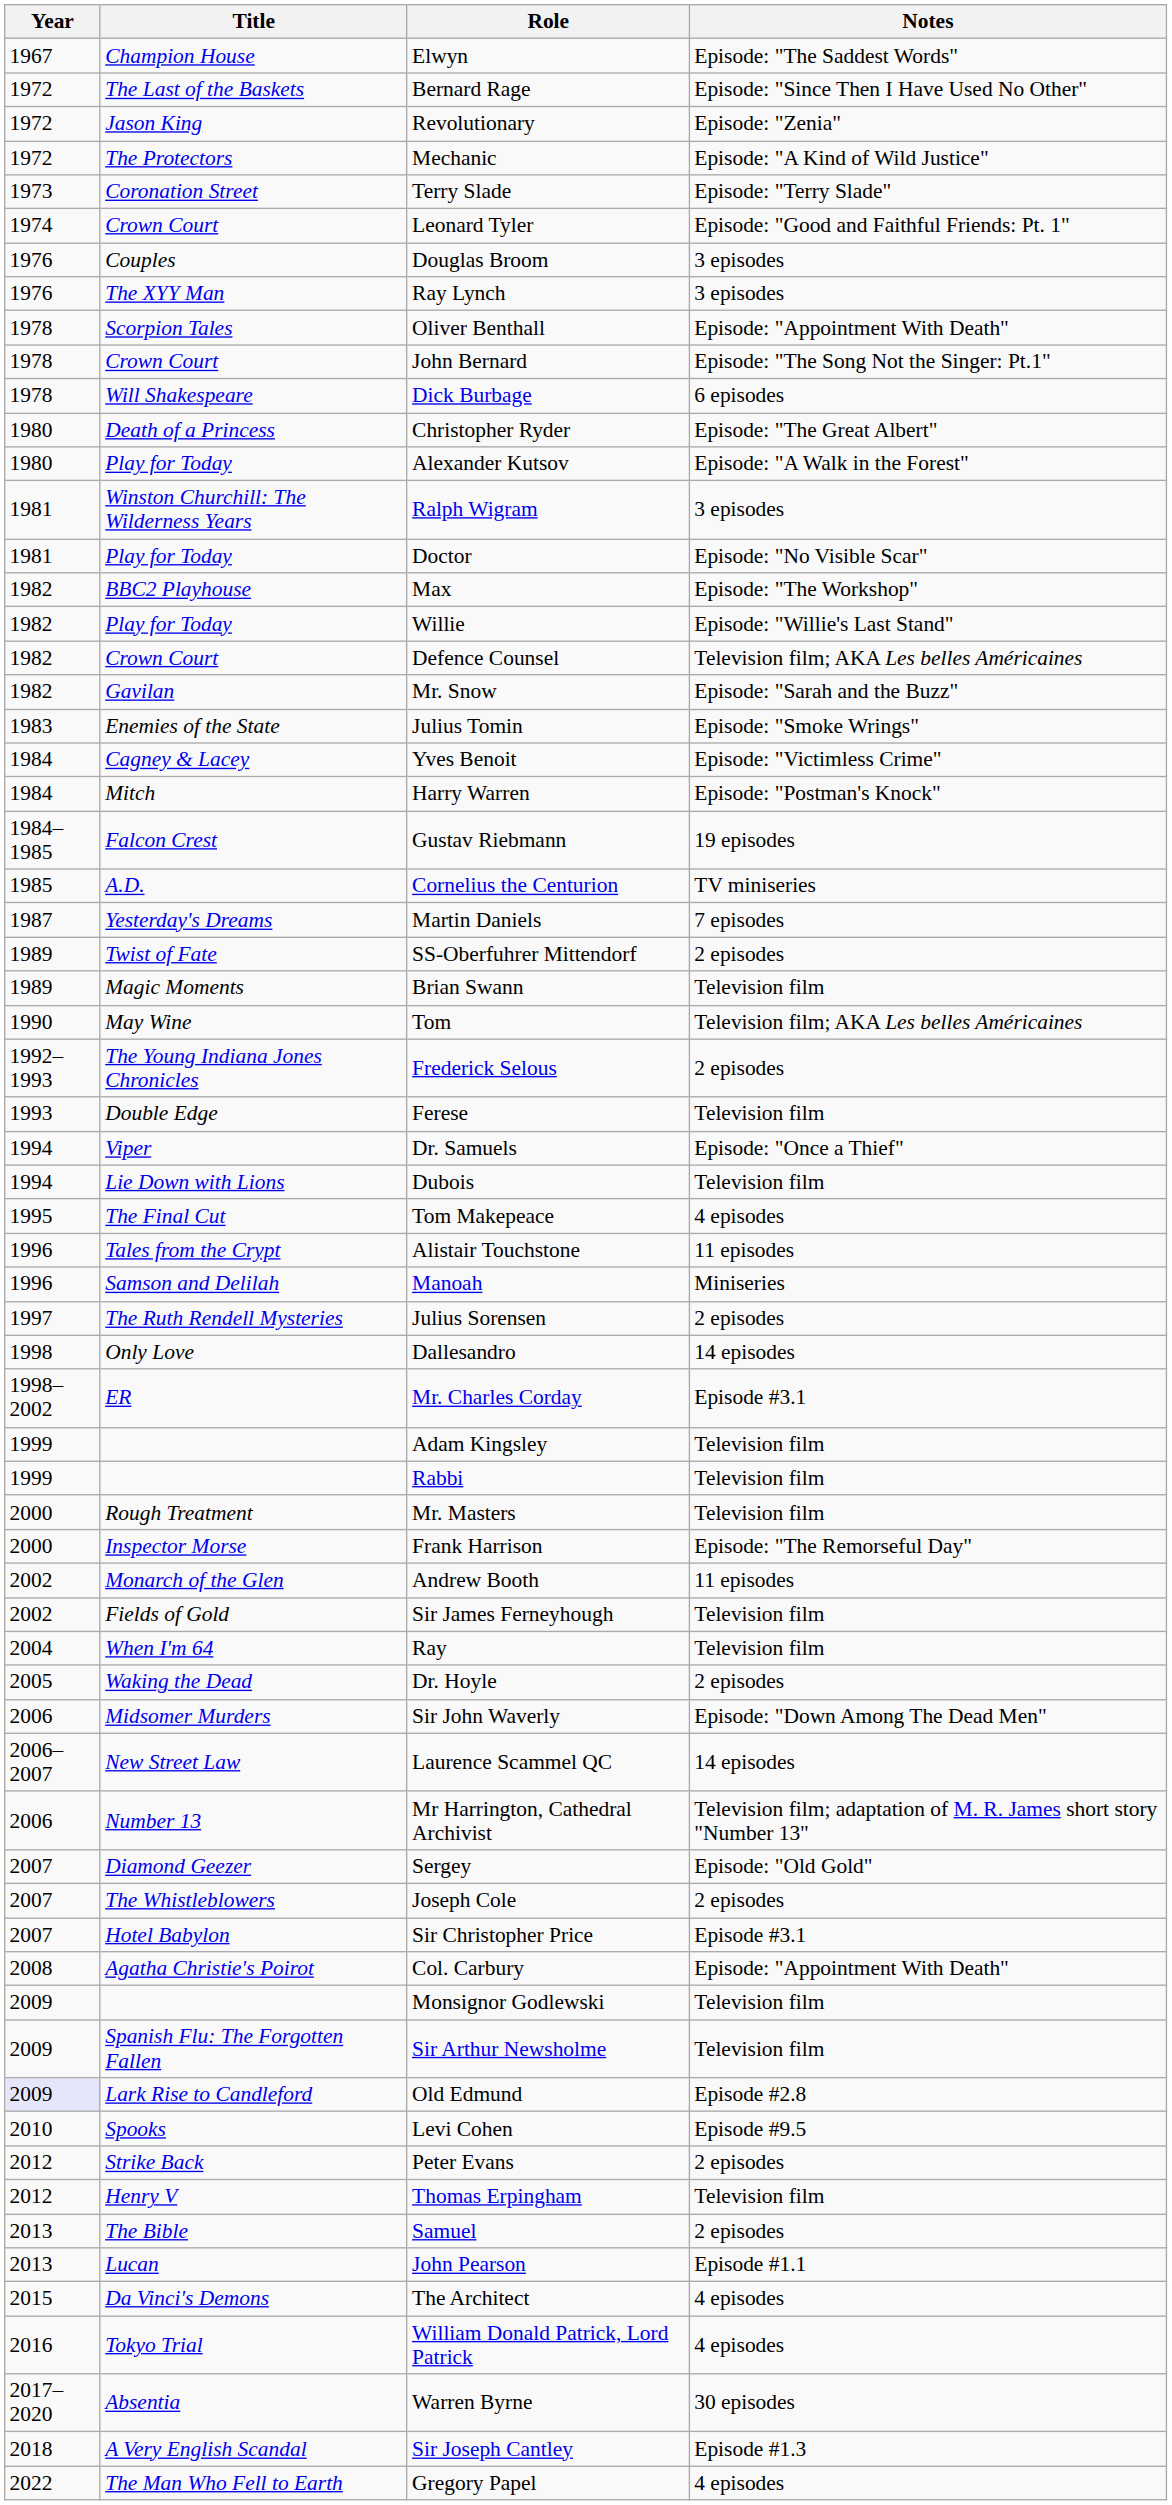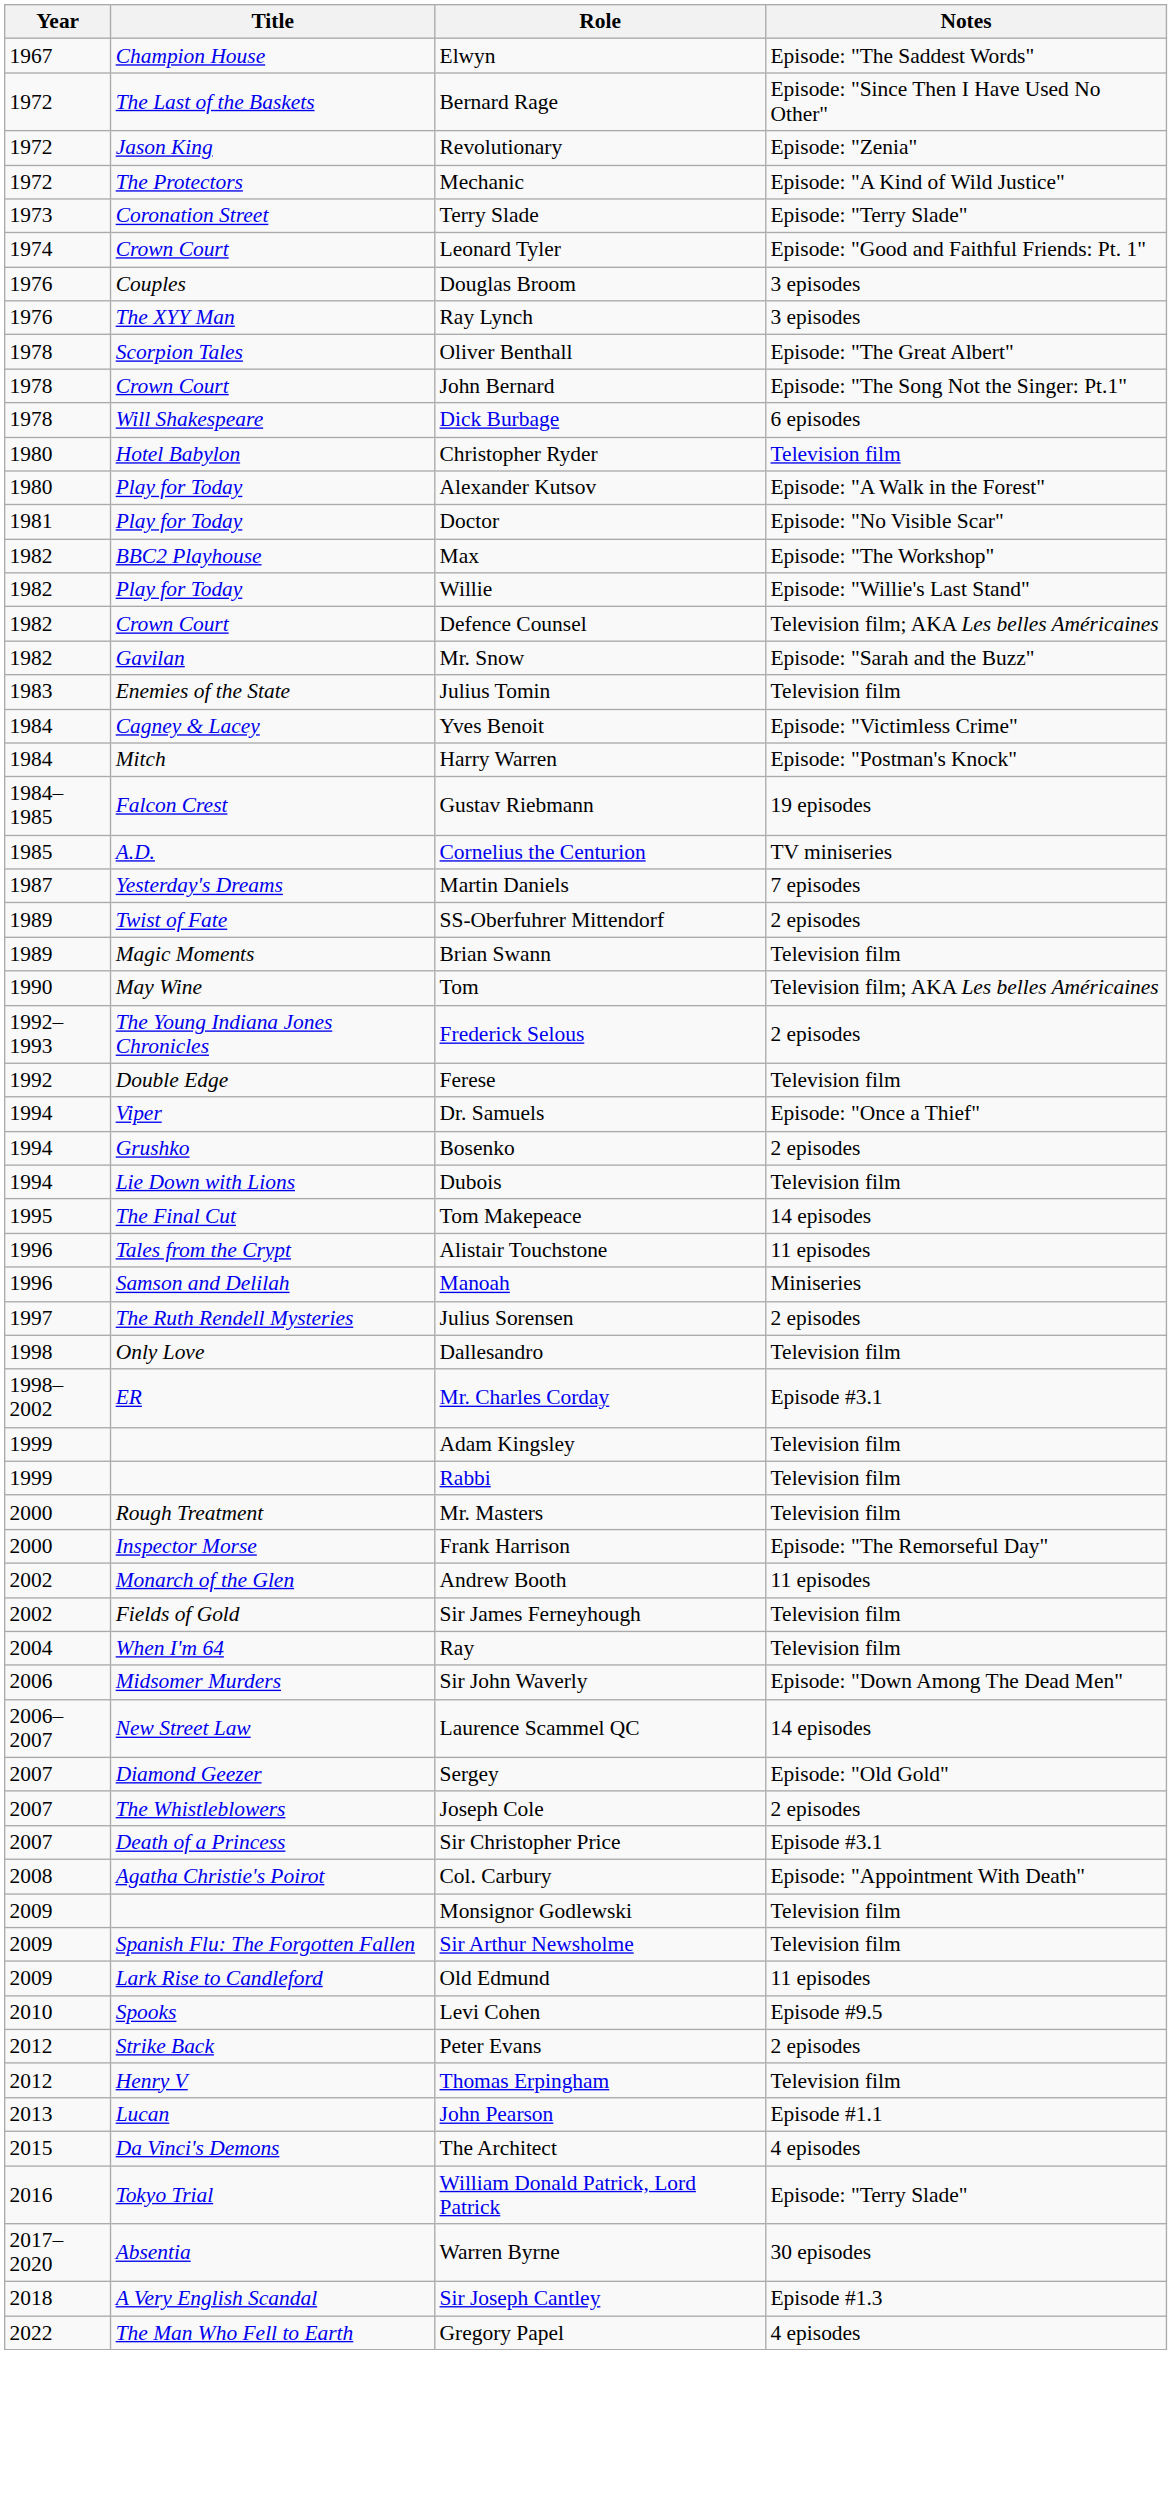 <table class="wikitable sortable">
 <tr>
 <th>Year</th>
 <th>Title</th>
 <th>Role</th>
 <th>Notes</th>
 </tr>
 <tr>
 <td>1967</td>
 <td><em><a href='#'>Champion House</a></em></td>
 <td>Elwyn</td>
 <td>Episode: "The Saddest Words"</td>
 </tr>
 <tr>
 <td>1972</td>
 <td><em><a href='#'>The Last of the Baskets</a></em></td>
 <td>Bernard Rage</td>
 <td>Episode: "Since Then I Have Used No Other"</td>
 </tr>
 <tr>
 <td>1972</td>
 <td><em><a href='#'>Jason King</a></em></td>
 <td>Revolutionary</td>
 <td>Episode: "Zenia"</td>
 </tr>
 <tr>
 <td>1972</td>
 <td><em><a href='#'>The Protectors</a></em></td>
 <td>Mechanic</td>
 <td>Episode: "A Kind of Wild Justice"</td>
 </tr>
 <tr>
 <td>1973</td>
 <td><em><a href='#'>Coronation Street</a></em> </td>
 <td>Terry Slade</td>
 <td>Episode: "Terry Slade"</td>
 </tr>
 <tr>
 <td>1974</td>
 <td><em><a href='#'>Crown Court</a></em></td>
 <td>Leonard Tyler</td>
 <td>Episode: "Good and Faithful Friends: Pt. 1"</td>
 </tr>
 <tr>
 <td>1976</td>
 <td><em>Couples</em></td>
 <td>Douglas Broom</td>
 <td>3 episodes</td>
 </tr>
 <tr>
 <td>1976</td>
 <td><em><a href='#'>The XYY Man</a></em></td>
 <td>Ray Lynch</td>
 <td>3 episodes</td>
 </tr>
 <tr>
 <td>1978</td>
 <td><em><a href='#'>Scorpion Tales</a></em></td>
 <td>Oliver Benthall</td>
-<td>Episode: "Appointment With Death"</td>
+<td>Episode: "The Great Albert"</td>
 </tr>
 <tr>
 <td>1978</td>
 <td><em><a href='#'>Crown Court</a></em></td>
 <td>John Bernard</td>
 <td>Episode: "The Song Not the Singer: Pt.1"</td>
 </tr>
 <tr>
 <td>1978</td>
 <td><em><a href='#'>Will Shakespeare</a></em></td>
 <td><a href='#'>Dick Burbage</a></td>
 <td>6 episodes</td>
 </tr>
 <tr>
 <td>1980</td>
-<td><em><a href='#'>Death of a Princess</a></em></td>
+<td><em><a href='#'>Hotel Babylon</a></em></td>
 <td>Christopher Ryder</td>
-<td>Episode: "The Great Albert"</td>
+<td><a href='#'>Television film</a></td>
 </tr>
 <tr>
 <td>1980</td>
 <td><em><a href='#'>Play for Today</a></em></td>
 <td>Alexander Kutsov</td>
 <td>Episode: "A Walk in the Forest"</td>
-</tr>
-<tr>
-<td>1981</td>
-<td><em><a href='#'>Winston Churchill: The Wilderness Years</a></em></td>
-<td><a href='#'>Ralph Wigram</a></td>
-<td>3 episodes</td>
 </tr>
 <tr>
 <td>1981</td>
 <td><em><a href='#'>Play for Today</a></em></td>
 <td>Doctor</td>
 <td>Episode: "No Visible Scar"</td>
 </tr>
 <tr>
 <td>1982</td>
 <td><em><a href='#'>BBC2 Playhouse</a></em></td>
 <td>Max</td>
 <td>Episode: "The Workshop"</td>
 </tr>
 <tr>
 <td>1982</td>
 <td><em><a href='#'>Play for Today</a></em></td>
 <td>Willie</td>
 <td>Episode: "Willie's Last Stand"</td>
 </tr>
 <tr>
 <td>1982</td>
 <td><em><a href='#'>Crown Court</a></em></td>
 <td>Defence Counsel</td>
 <td>Television film; AKA <em>Les belles Américaines</em></td>
 </tr>
 <tr>
 <td>1982</td>
 <td><em><a href='#'>Gavilan</a></em></td>
 <td>Mr. Snow</td>
 <td>Episode: "Sarah and the Buzz"</td>
 </tr>
 <tr>
 <td>1983</td>
 <td><em>Enemies of the State</em></td>
 <td>Julius Tomin</td>
-<td>Episode: "Smoke Wrings"</td>
+<td>Television film</td>
 </tr>
 <tr>
 <td>1984</td>
 <td><em><a href='#'>Cagney & Lacey</a></em></td>
 <td>Yves Benoit</td>
 <td>Episode: "Victimless Crime"</td>
 </tr>
 <tr>
 <td>1984</td>
 <td><em>Mitch</em></td>
 <td>Harry Warren</td>
 <td>Episode: "Postman's Knock"</td>
 </tr>
 <tr>
 <td>1984–1985</td>
 <td><em><a href='#'>Falcon Crest</a></em></td>
 <td>Gustav Riebmann</td>
 <td>19 episodes</td>
 </tr>
 <tr>
 <td>1985</td>
 <td><em><a href='#'>A.D.</a></em></td>
 <td><a href='#'>Cornelius the Centurion</a></td>
 <td>TV miniseries</td>
 </tr>
 <tr>
 <td>1987</td>
 <td><em><a href='#'>Yesterday's Dreams</a></em></td>
 <td>Martin Daniels</td>
 <td>7 episodes</td>
 </tr>
 <tr>
 <td>1989</td>
 <td><em><a href='#'>Twist of Fate</a></em></td>
 <td>SS-Oberfuhrer Mittendorf</td>
 <td>2 episodes</td>
 </tr>
 <tr>
 <td>1989</td>
 <td><em>Magic Moments</em></td>
 <td>Brian Swann</td>
 <td>Television film</td>
 </tr>
 <tr>
 <td>1990</td>
 <td><em>May Wine</em></td>
 <td>Tom</td>
 <td>Television film; AKA <em>Les belles Américaines</em></td>
 </tr>
 <tr>
 <td>1992–1993</td>
 <td><em><a href='#'>The Young Indiana Jones Chronicles</a></em></td>
 <td><a href='#'>Frederick Selous</a></td>
 <td>2 episodes</td>
 </tr>
 <tr>
-<td>1993</td>
+<td>1992</td>
 <td><em>Double Edge</em></td>
 <td>Ferese</td>
 <td>Television film</td>
 </tr>
 <tr>
 <td>1994</td>
 <td><em><a href='#'>Viper</a></em></td>
 <td>Dr. Samuels</td>
 <td>Episode: "Once a Thief"</td>
 </tr>
 <tr>
 <td>1994</td>
+<td><em><a href='#'>Grushko</a></em></td>
+<td>Bosenko</td>
+<td>2 episodes</td>
+</tr>
+<tr>
+<td>1994</td>
 <td><em><a href='#'>Lie Down with Lions</a></em></td>
 <td>Dubois</td>
 <td>Television film</td>
 </tr>
 <tr>
 <td>1995</td>
 <td><em><a href='#'>The Final Cut</a></em></td>
 <td>Tom Makepeace</td>
-<td>4 episodes</td>
+<td>14 episodes</td>
 </tr>
 <tr>
 <td>1996</td>
 <td><em><a href='#'>Tales from the Crypt</a></em></td>
 <td>Alistair Touchstone</td>
 <td>11 episodes</td>
 </tr>
 <tr>
 <td>1996</td>
 <td><em><a href='#'>Samson and Delilah</a></em></td>
 <td><a href='#'>Manoah</a></td>
 <td>Miniseries</td>
 </tr>
 <tr>
 <td>1997</td>
 <td><em><a href='#'>The Ruth Rendell Mysteries</a></em></td>
 <td>Julius Sorensen</td>
 <td>2 episodes</td>
 </tr>
 <tr>
 <td>1998</td>
 <td><em>Only Love</em></td>
 <td>Dallesandro</td>
-<td>14 episodes</td>
+<td>Television film</td>
 </tr>
 <tr>
 <td>1998–2002</td>
 <td><em><a href='#'>ER</a></em></td>
 <td><a href='#'>Mr. Charles Corday</a></td>
 <td>Episode #3.1</td>
 </tr>
 <tr>
 <td>1999</td>
 <td><em></em></td>
 <td>Adam Kingsley</td>
 <td>Television film</td>
 </tr>
 <tr>
 <td>1999</td>
 <td><em></em></td>
 <td><a href='#'>Rabbi</a></td>
 <td>Television film</td>
 </tr>
 <tr>
 <td>2000</td>
 <td><em>Rough Treatment</em></td>
 <td>Mr. Masters</td>
 <td>Television film</td>
 </tr>
 <tr>
 <td>2000</td>
 <td><em><a href='#'>Inspector Morse</a></em></td>
 <td>Frank Harrison</td>
 <td>Episode: "The Remorseful Day"</td>
 </tr>
 <tr>
 <td>2002</td>
 <td><em><a href='#'>Monarch of the Glen</a></em></td>
 <td>Andrew Booth</td>
 <td>11 episodes</td>
 </tr>
 <tr>
 <td>2002</td>
 <td><em>Fields of Gold</em></td>
 <td>Sir James Ferneyhough</td>
 <td>Television film</td>
 </tr>
 <tr>
 <td>2004</td>
 <td><em><a href='#'>When I'm 64</a></em></td>
 <td>Ray</td>
 <td>Television film</td>
 </tr>
 <tr>
-<td>2005</td>
-<td><em><a href='#'>Waking the Dead</a></em></td>
-<td>Dr. Hoyle</td>
-<td>2 episodes</td>
-</tr>
-<tr>
 <td>2006</td>
 <td><em><a href='#'>Midsomer Murders</a></em></td>
 <td>Sir John Waverly</td>
 <td>Episode: "Down Among The Dead Men"</td>
 </tr>
 <tr>
 <td>2006–2007</td>
 <td><em><a href='#'>New Street Law</a></em></td>
 <td>Laurence Scammel QC</td>
 <td>14 episodes</td>
-</tr>
-<tr>
-<td>2006</td>
-<td><em><a href='#'>Number 13</a></em></td>
-<td>Mr Harrington, Cathedral Archivist</td>
-<td>Television film; adaptation of <a href='#'>M. R. James</a> short story "Number 13"</td>
 </tr>
 <tr>
 <td>2007</td>
 <td><em><a href='#'>Diamond Geezer</a></em></td>
 <td>Sergey</td>
 <td>Episode: "Old Gold"</td>
 </tr>
 <tr>
 <td>2007</td>
 <td><em><a href='#'>The Whistleblowers</a></em></td>
 <td>Joseph Cole</td>
 <td>2 episodes</td>
 </tr>
 <tr>
 <td>2007</td>
-<td><em><a href='#'>Hotel Babylon</a></em></td>
+<td><em><a href='#'>Death of a Princess</a></em></td>
 <td>Sir Christopher Price</td>
 <td>Episode #3.1</td>
 </tr>
 <tr>
 <td>2008</td>
 <td><em><a href='#'>Agatha Christie's Poirot</a></em></td>
 <td>Col. Carbury</td>
 <td>Episode: "Appointment With Death"</td>
 </tr>
 <tr>
 <td>2009</td>
 <td><em></em></td>
 <td>Monsignor Godlewski</td>
 <td>Television film</td>
 </tr>
 <tr>
 <td>2009</td>
 <td><em><a href='#'>Spanish Flu: The Forgotten Fallen</a></em></td>
 <td><a href='#'>Sir Arthur Newsholme</a></td>
 <td>Television film</td>
 </tr>
 <tr>
-<td style="background: lavender;">2009</td>
+<td>2009</td>
 <td><em><a href='#'>Lark Rise to Candleford</a></em></td>
 <td>Old Edmund</td>
-<td>Episode #2.8</td>
+<td>11 episodes</td>
 </tr>
 <tr>
 <td>2010</td>
 <td><em><a href='#'>Spooks</a></em></td>
 <td>Levi Cohen</td>
 <td>Episode #9.5</td>
 </tr>
 <tr>
 <td>2012</td>
 <td><em><a href='#'>Strike Back</a></em></td>
 <td>Peter Evans</td>
 <td>2 episodes</td>
 </tr>
 <tr>
 <td>2012</td>
 <td><em><a href='#'>Henry V</a></em></td>
 <td><a href='#'>Thomas Erpingham</a></td>
 <td>Television film</td>
 </tr>
 <tr>
 <td>2013</td>
-<td><em><a href='#'>The Bible</a></em></td>
-<td><a href='#'>Samuel</a></td>
-<td>2 episodes</td>
-</tr>
-<tr>
-<td>2013</td>
 <td><em><a href='#'>Lucan</a></em></td>
 <td><a href='#'>John Pearson</a></td>
 <td>Episode #1.1</td>
 </tr>
 <tr>
 <td>2015</td>
 <td><em><a href='#'>Da Vinci's Demons</a></em></td>
 <td>The Architect</td>
 <td>4 episodes</td>
 </tr>
 <tr>
 <td>2016</td>
 <td><em><a href='#'>Tokyo Trial</a></em></td>
 <td><a href='#'>William Donald Patrick, Lord Patrick</a></td>
-<td>4 episodes</td>
+<td>Episode: "Terry Slade"</td>
 </tr>
 <tr>
 <td>2017–2020</td>
 <td><em><a href='#'>Absentia</a></em></td>
 <td>Warren Byrne</td>
 <td>30 episodes</td>
 </tr>
 <tr>
 <td>2018</td>
 <td><em><a href='#'>A Very English Scandal</a></em></td>
 <td><a href='#'>Sir Joseph Cantley</a></td>
 <td>Episode #1.3</td>
 </tr>
 <tr>
 <td>2022</td>
 <td><em><a href='#'>The Man Who Fell to Earth</a></em></td>
 <td>Gregory Papel</td>
 <td>4 episodes</td>
 </tr>
 </table>
